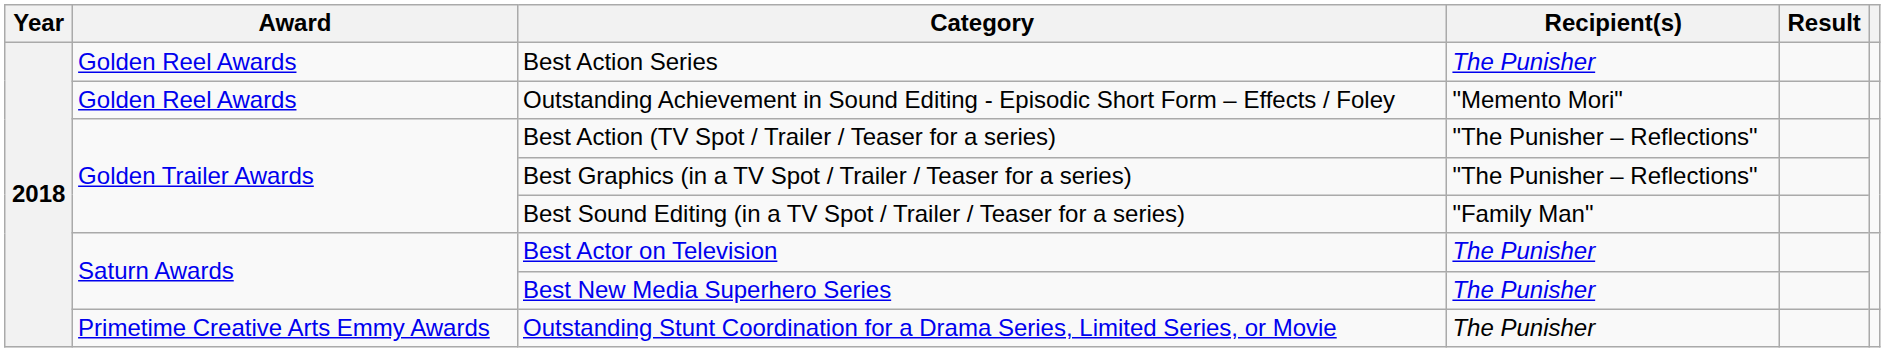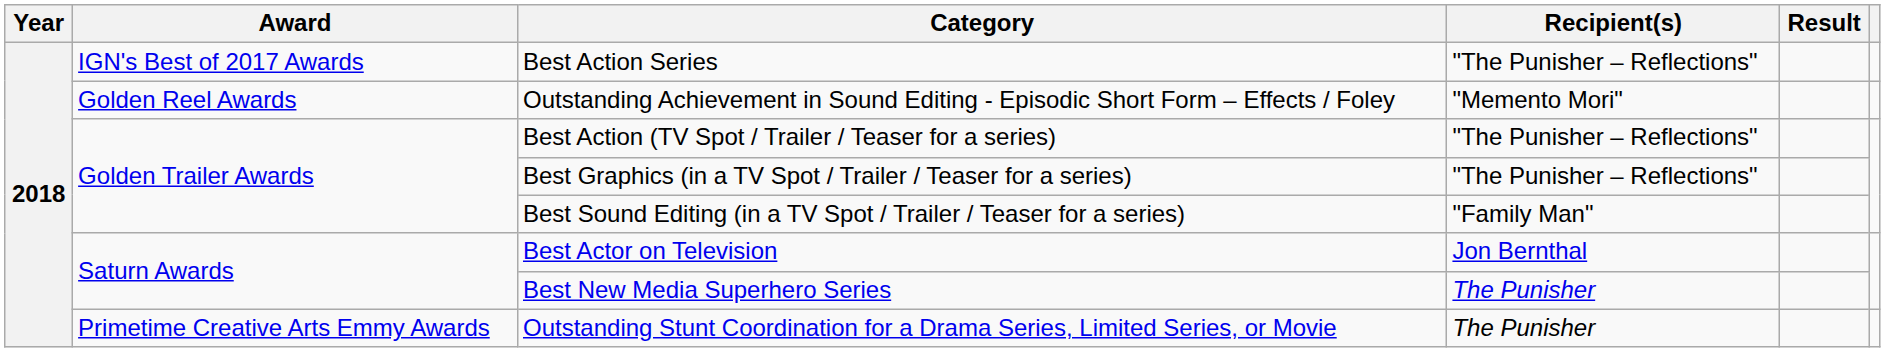 <table class="wikitable sortable plainrowheaders" style="width: 99%;">
 <tr>
 <th scope="col">Year</th>
 <th scope="col">Award</th>
 <th scope="col">Category</th>
 <th scope="col">Recipient(s)</th>
 <th scope="col">Result</th>
 <th scope="col" class="unsortable"></th>
 </tr>
 <tr>
 <th scope="row" rowspan="8">2018</th>
-<td><a href='#'>Golden Reel Awards</a></td>
+<td><a href='#'>IGN's Best of 2017 Awards</a></td>
 <td>Best Action Series</td>
-<td><em><a href='#'>The Punisher</a></em></td>
+<td>"The Punisher – Reflections"</td>
 <td></td>
 <td style="text-align: center;"></td>
 </tr>
 <tr>
 <td><a href='#'>Golden Reel Awards</a></td>
 <td>Outstanding Achievement in Sound Editing - Episodic Short Form – Effects / Foley</td>
 <td>"Memento Mori"</td>
 <td></td>
 <td style="text-align: center;"></td>
 </tr>
 <tr>
 <td rowspan="3"><a href='#'>Golden Trailer Awards</a></td>
 <td>Best Action (TV Spot / Trailer / Teaser for a series)</td>
 <td>"The Punisher – Reflections"</td>
 <td></td>
 <td style="text-align: center;" rowspan="3"></td>
 </tr>
 <tr>
 <td>Best Graphics (in a TV Spot / Trailer / Teaser for a series)</td>
 <td>"The Punisher – Reflections"</td>
 <td></td>
 </tr>
 <tr>
 <td>Best Sound Editing (in a TV Spot / Trailer / Teaser for a series)</td>
 <td>"Family Man"</td>
 <td></td>
 </tr>
 <tr>
 <td rowspan="2"><a href='#'>Saturn Awards</a></td>
 <td><a href='#'>Best Actor on Television</a></td>
-<td><em><a href='#'>The Punisher</a></em></td>
+<td><a href='#'>Jon Bernthal</a></td>
 <td></td>
 <td style="text-align: center;" rowspan="2"></td>
 </tr>
 <tr>
 <td><a href='#'>Best New Media Superhero Series</a></td>
 <td><em><a href='#'>The Punisher</a></em></td>
 <td></td>
 </tr>
 <tr>
 <td><a href='#'>Primetime Creative Arts Emmy Awards</a></td>
 <td><a href='#'>Outstanding Stunt Coordination for a Drama Series, Limited Series, or Movie</a></td>
 <td><em>The Punisher</em></td>
 <td></td>
 <td style="text-align: center;"></td>
 </tr>
 </table>
